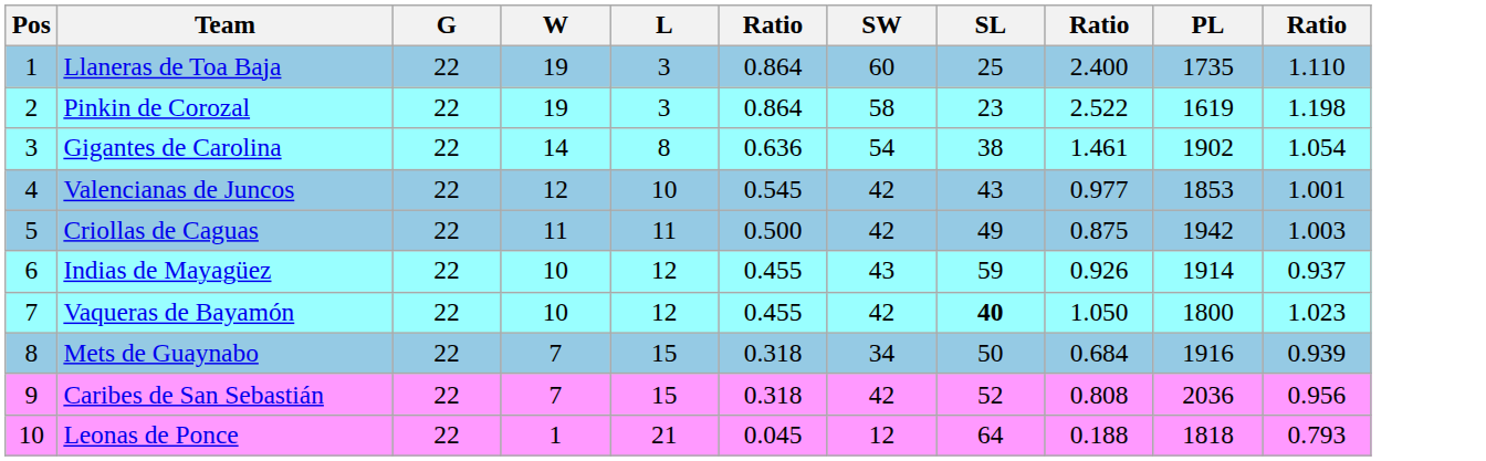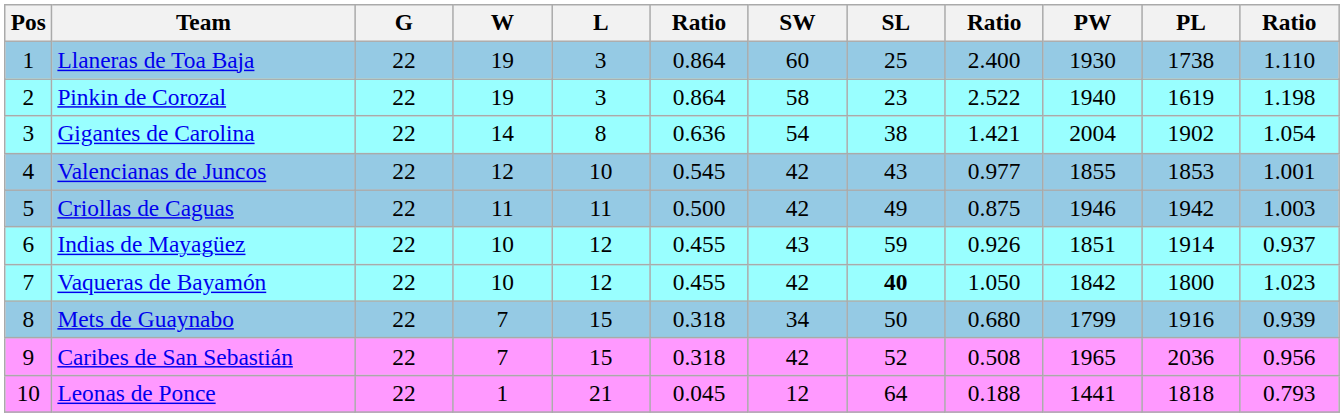 <table class=wikitable style="text-align:center">
 <tr bgcolor="#DCDCDC">
 <th width="25">Pos</th>
 <th width="200">Team</th>
 <th width="60">G</th>
 <th width="60">W</th>
 <th width="60">L</th>
 <th width="60">Ratio</th>
 <th width="60">SW</th>
 <th width="60">SL</th>
 <th width="60">Ratio</th>
+<th width="60">PW</th>
 <th width="60">PL</th>
 <th width="60">Ratio</th>
 </tr>
 <tr bgcolor=#95CAE4>
 <td>1</td>
 <td align=left><a href='#'>Llaneras de Toa Baja</a></td>
 <td>22</td>
 <td>19</td>
 <td>3</td>
 <td>0.864</td>
 <td>60</td>
 <td>25</td>
 <td>2.400</td>
-<td>1735</td>
+<td>1930</td>
+<td>1738</td>
 <td>1.110</td>
 </tr>
 <tr bgcolor=#99FFFF>
 <td>2</td>
 <td align=left><a href='#'>Pinkin de Corozal</a></td>
 <td>22</td>
 <td>19</td>
 <td>3</td>
 <td>0.864</td>
 <td>58</td>
 <td>23</td>
 <td>2.522</td>
+<td>1940</td>
 <td>1619</td>
 <td>1.198</td>
 </tr>
 <tr bgcolor=#99FFFF>
 <td>3</td>
 <td align=left><a href='#'>Gigantes de Carolina</a></td>
 <td>22</td>
 <td>14</td>
 <td>8</td>
 <td>0.636</td>
 <td>54</td>
 <td>38</td>
-<td>1.461</td>
+<td>1.421</td>
+<td>2004</td>
 <td>1902</td>
 <td>1.054</td>
 </tr>
 <tr bgcolor=#95CAE4>
 <td>4</td>
 <td align=left><a href='#'>Valencianas de Juncos</a></td>
 <td>22</td>
 <td>12</td>
 <td>10</td>
 <td>0.545</td>
 <td>42</td>
 <td>43</td>
 <td>0.977</td>
+<td>1855</td>
 <td>1853</td>
 <td>1.001</td>
 </tr>
 <tr bgcolor=#95CAE4>
 <td>5</td>
 <td align=left><a href='#'>Criollas de Caguas</a></td>
 <td>22</td>
 <td>11</td>
 <td>11</td>
 <td>0.500</td>
 <td>42</td>
 <td>49</td>
 <td>0.875</td>
+<td>1946</td>
 <td>1942</td>
 <td>1.003</td>
 </tr>
 <tr bgcolor=#99FFFF>
 <td>6</td>
 <td align=left><a href='#'>Indias de Mayagüez</a></td>
 <td>22</td>
 <td>10</td>
 <td>12</td>
 <td>0.455</td>
 <td>43</td>
 <td>59</td>
 <td>0.926</td>
+<td>1851</td>
 <td>1914</td>
 <td>0.937</td>
 </tr>
 <tr bgcolor=#99FFFF>
 <td>7</td>
 <td align=left><a href='#'>Vaqueras de Bayamón</a></td>
 <td>22</td>
 <td>10</td>
 <td>12</td>
 <td>0.455</td>
 <td>42</td>
 <td><strong>40</strong></td>
 <td>1.050</td>
+<td>1842</td>
 <td>1800</td>
 <td>1.023</td>
 </tr>
 <tr bgcolor=#95CAE4>
 <td>8</td>
 <td align=left><a href='#'>Mets de Guaynabo</a></td>
 <td>22</td>
 <td>7</td>
 <td>15</td>
 <td>0.318</td>
 <td>34</td>
 <td>50</td>
-<td>0.684</td>
+<td>0.680</td>
+<td>1799</td>
 <td>1916</td>
 <td>0.939</td>
 </tr>
 <tr bgcolor=#FF99FF>
 <td>9</td>
 <td align=left><a href='#'>Caribes de San Sebastián</a></td>
 <td>22</td>
 <td>7</td>
 <td>15</td>
 <td>0.318</td>
 <td>42</td>
 <td>52</td>
-<td>0.808</td>
+<td>0.508</td>
+<td>1965</td>
 <td>2036</td>
 <td>0.956</td>
 </tr>
 <tr bgcolor=#FF99FF>
 <td>10</td>
 <td align=left><a href='#'>Leonas de Ponce</a></td>
 <td>22</td>
 <td>1</td>
 <td>21</td>
 <td>0.045</td>
 <td>12</td>
 <td>64</td>
 <td>0.188</td>
+<td>1441</td>
 <td>1818</td>
 <td>0.793</td>
 </tr>
 </table>
